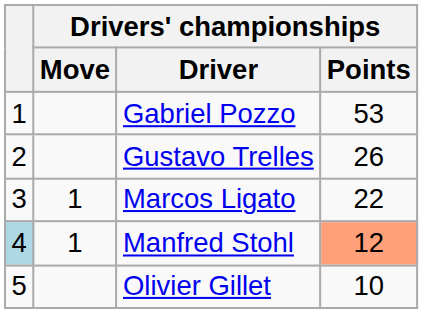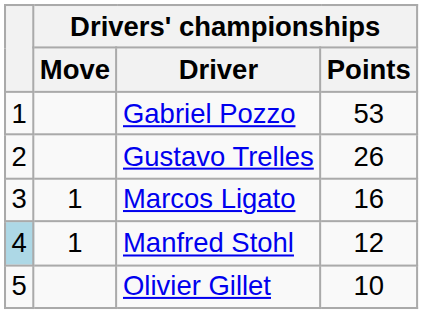 <table class="wikitable" style="font-size:85%;">
 <tr>
 <th rowspan="2"></th>
 <th colspan="3">Drivers' championships</th>
 </tr>
 <tr>
 <th>Move</th>
 <th>Driver</th>
 <th>Points</th>
 </tr>
 <tr>
 <td align="center">1</td>
 <td align="center"></td>
 <td> <a href='#'>Gabriel Pozzo</a></td>
 <td align="center">53</td>
 </tr>
 <tr>
 <td align="center">2</td>
 <td align="center"></td>
 <td> <a href='#'>Gustavo Trelles</a></td>
 <td align="center">26</td>
 </tr>
 <tr>
 <td align="center">3</td>
 <td align="center"> 1</td>
 <td> <a href='#'>Marcos Ligato</a></td>
-<td align="center">22</td>
+<td align="center">16</td>
 </tr>
 <tr>
 <td align="center" style="background: lightblue;">4</td>
 <td align="center"> 1</td>
 <td> <a href='#'>Manfred Stohl</a></td>
-<td align="center" style="background: lightsalmon;">12</td>
+<td align="center">12</td>
 </tr>
 <tr>
 <td align="center">5</td>
 <td align="center"></td>
 <td> <a href='#'>Olivier Gillet</a></td>
 <td align="center">10</td>
 </tr>
 </table>
